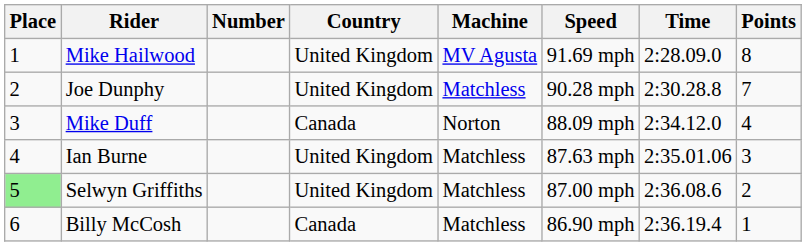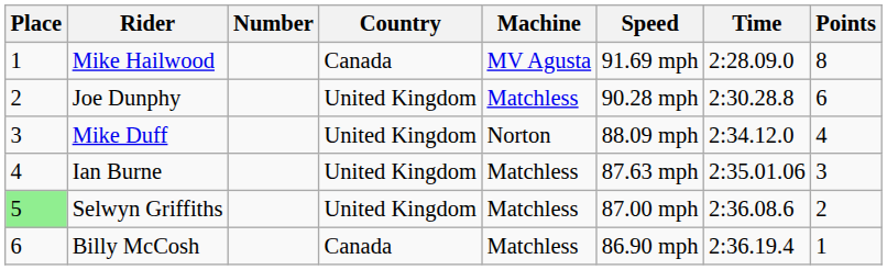 <table class="wikitable" style="font-size: 95%;">
 <tr>
 <th>Place</th>
 <th>Rider</th>
 <th>Number</th>
 <th>Country</th>
 <th>Machine</th>
 <th>Speed</th>
 <th>Time</th>
 <th>Points</th>
 </tr>
 <tr>
 <td>1</td>
 <td> <a href='#'>Mike Hailwood</a></td>
 <td></td>
-<td>United Kingdom</td>
+<td>Canada</td>
 <td><a href='#'>MV Agusta</a></td>
 <td>91.69 mph</td>
 <td>2:28.09.0</td>
 <td>8</td>
 </tr>
 <tr>
 <td>2</td>
 <td> Joe Dunphy</td>
 <td></td>
 <td>United Kingdom</td>
 <td><a href='#'>Matchless</a></td>
 <td>90.28 mph</td>
 <td>2:30.28.8</td>
-<td>7</td>
+<td>6</td>
 </tr>
 <tr>
 <td>3</td>
 <td> <a href='#'>Mike Duff</a></td>
 <td></td>
-<td>Canada</td>
+<td>United Kingdom</td>
 <td>Norton</td>
 <td>88.09 mph</td>
 <td>2:34.12.0</td>
 <td>4</td>
 </tr>
 <tr>
 <td>4</td>
 <td> Ian Burne</td>
 <td></td>
 <td>United Kingdom</td>
 <td>Matchless</td>
 <td>87.63 mph</td>
 <td>2:35.01.06</td>
 <td>3</td>
 </tr>
 <tr>
 <td style="background: lightgreen;">5</td>
 <td> Selwyn Griffiths</td>
 <td></td>
 <td>United Kingdom</td>
 <td>Matchless</td>
 <td>87.00 mph</td>
 <td>2:36.08.6</td>
 <td>2</td>
 </tr>
 <tr>
 <td>6</td>
 <td> Billy McCosh</td>
 <td></td>
 <td>Canada</td>
 <td>Matchless</td>
 <td>86.90 mph</td>
 <td>2:36.19.4</td>
 <td>1</td>
 </tr>
 </table>
